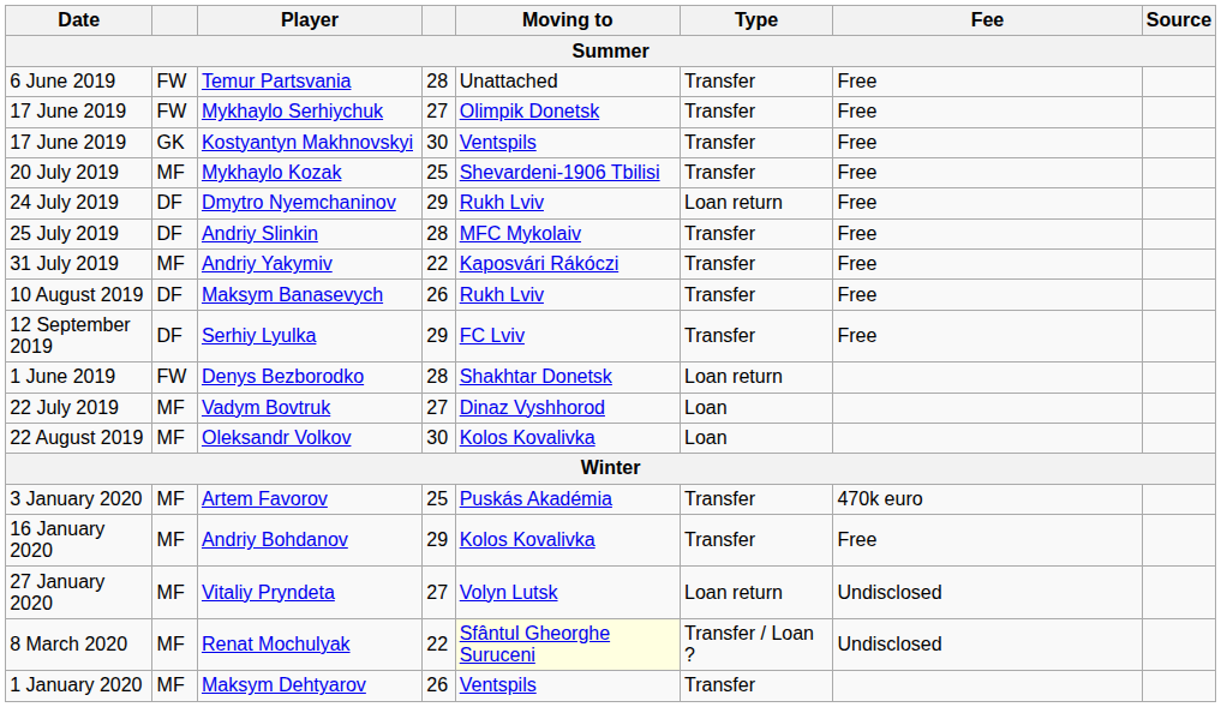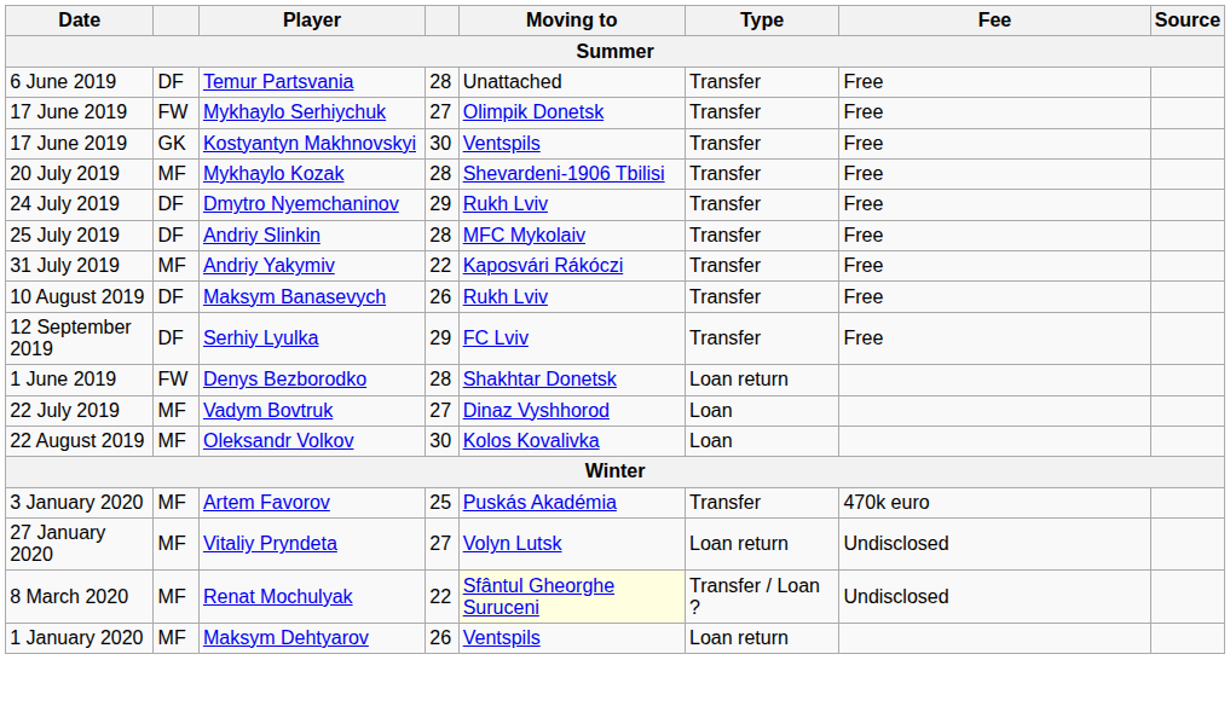 <table class="wikitable sortable">
 <tr>
 <th style="width:115px;">Date</th>
 <th style="width:30px;"></th>
 <th style="width:180px;">Player</th>
 <th style="width:20px;"></th>
 <th style="width:180px;">Moving to</th>
 <th style="width:120px;" class="unsortable">Type</th>
 <th style="width:250px;" class="unsortable">Fee</th>
 <th style="width:20px;">Source</th>
 </tr>
 <tr>
 <th colspan=8>Summer</th>
 </tr>
 <tr>
 <td>6 June 2019</td>
-<td>FW</td>
+<td>DF</td>
 <td> <a href='#'>Temur Partsvania</a></td>
 <td>28</td>
 <td>Unattached</td>
 <td>Transfer</td>
 <td>Free</td>
 <td></td>
 </tr>
 <tr>
 <td>17 June 2019</td>
 <td>FW</td>
 <td> <a href='#'>Mykhaylo Serhiychuk</a></td>
 <td>27</td>
 <td> <a href='#'>Olimpik Donetsk</a></td>
 <td>Transfer</td>
 <td>Free</td>
 <td></td>
 </tr>
 <tr>
 <td>17 June 2019</td>
 <td>GK</td>
 <td> <a href='#'>Kostyantyn Makhnovskyi</a></td>
 <td>30</td>
 <td> <a href='#'>Ventspils</a></td>
 <td>Transfer</td>
 <td>Free</td>
 <td></td>
 </tr>
 <tr>
 <td>20 July 2019</td>
 <td>MF</td>
 <td> <a href='#'>Mykhaylo Kozak</a></td>
-<td>25</td>
+<td>28</td>
 <td> <a href='#'>Shevardeni-1906 Tbilisi</a></td>
 <td>Transfer</td>
 <td>Free</td>
 <td></td>
 </tr>
 <tr>
 <td>24 July 2019</td>
 <td>DF</td>
 <td> <a href='#'>Dmytro Nyemchaninov</a></td>
 <td>29</td>
 <td> <a href='#'>Rukh Lviv</a></td>
-<td>Loan return</td>
+<td>Transfer</td>
 <td>Free</td>
 <td></td>
 </tr>
 <tr>
 <td>25 July 2019</td>
 <td>DF</td>
 <td> <a href='#'>Andriy Slinkin</a></td>
 <td>28</td>
 <td> <a href='#'>MFC Mykolaiv</a></td>
 <td>Transfer</td>
 <td>Free</td>
 <td></td>
 </tr>
 <tr>
 <td>31 July 2019</td>
 <td>MF</td>
 <td> <a href='#'>Andriy Yakymiv</a></td>
 <td>22</td>
 <td> <a href='#'>Kaposvári Rákóczi</a></td>
 <td>Transfer</td>
 <td>Free</td>
 <td></td>
 </tr>
 <tr>
 <td>10 August 2019</td>
 <td>DF</td>
 <td> <a href='#'>Maksym Banasevych</a></td>
 <td>26</td>
 <td> <a href='#'>Rukh Lviv</a></td>
 <td>Transfer</td>
 <td>Free</td>
 <td></td>
 </tr>
 <tr>
 <td>12 September 2019</td>
 <td>DF</td>
 <td> <a href='#'>Serhiy Lyulka</a></td>
 <td>29</td>
 <td> <a href='#'>FC Lviv</a></td>
 <td>Transfer</td>
 <td>Free</td>
 <td></td>
 </tr>
 <tr>
 <td>1 June 2019</td>
 <td>FW</td>
 <td> <a href='#'>Denys Bezborodko</a></td>
 <td>28</td>
 <td> <a href='#'>Shakhtar Donetsk</a></td>
 <td>Loan return</td>
 <td></td>
 <td></td>
 </tr>
 <tr>
 <td>22 July 2019</td>
 <td>MF</td>
 <td> <a href='#'>Vadym Bovtruk</a></td>
 <td>27</td>
 <td> <a href='#'>Dinaz Vyshhorod</a></td>
 <td>Loan</td>
 <td></td>
 <td></td>
 </tr>
 <tr>
 <td>22 August 2019</td>
 <td>MF</td>
 <td> <a href='#'>Oleksandr Volkov</a></td>
 <td>30</td>
 <td> <a href='#'>Kolos Kovalivka</a></td>
 <td>Loan</td>
 <td></td>
 <td></td>
 </tr>
 <tr>
 <th colspan=8>Winter</th>
 </tr>
 <tr>
 <td>3 January 2020</td>
 <td>MF</td>
 <td> <a href='#'>Artem Favorov</a></td>
 <td>25</td>
 <td> <a href='#'>Puskás Akadémia</a></td>
 <td>Transfer</td>
 <td>470k euro</td>
 <td></td>
 </tr>
 <tr>
-<td>16 January 2020</td>
-<td>MF</td>
-<td> <a href='#'>Andriy Bohdanov</a></td>
-<td>29</td>
-<td> <a href='#'>Kolos Kovalivka</a></td>
-<td>Transfer</td>
-<td>Free</td>
-<td></td>
-</tr>
-<tr>
 <td>27 January 2020</td>
 <td>MF</td>
 <td> <a href='#'>Vitaliy Pryndeta</a></td>
 <td>27</td>
 <td> <a href='#'>Volyn Lutsk</a></td>
 <td>Loan return</td>
 <td>Undisclosed</td>
 <td></td>
 </tr>
 <tr>
 <td>8 March 2020</td>
 <td>MF</td>
 <td> <a href='#'>Renat Mochulyak</a></td>
 <td>22</td>
 <td style="background: lightyellow;"> <a href='#'>Sfântul Gheorghe Suruceni</a></td>
 <td>Transfer / Loan ?</td>
 <td>Undisclosed</td>
 <td></td>
 </tr>
 <tr>
 <td>1 January 2020</td>
 <td>MF</td>
 <td> <a href='#'>Maksym Dehtyarov</a></td>
 <td>26</td>
 <td> <a href='#'>Ventspils</a></td>
-<td>Transfer</td>
+<td>Loan return</td>
 <td></td>
 <td></td>
 </tr>
 <tr>
 </tr>
 </table>
